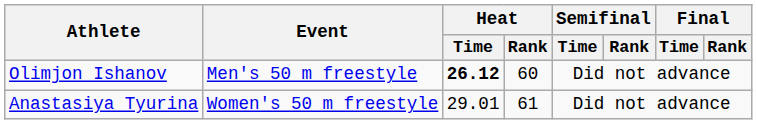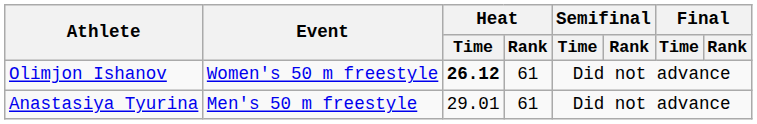 <table class=wikitable style="font-size:90%">
 <tr>
 <th rowspan="2">Athlete</th>
 <th rowspan="2">Event</th>
 <th colspan="2">Heat</th>
 <th colspan="2">Semifinal</th>
 <th colspan="2">Final</th>
 </tr>
 <tr style="font-size:95%">
 <th>Time</th>
 <th>Rank</th>
 <th>Time</th>
 <th>Rank</th>
 <th>Time</th>
 <th>Rank</th>
 </tr>
 <tr align=center>
 <td align=left><a href='#'>Olimjon Ishanov</a></td>
-<td align=left><a href='#'>Men's 50 m freestyle</a></td>
+<td align=left><a href='#'>Women's 50 m freestyle</a></td>
 <td><strong>26.12</strong></td>
-<td>60</td>
+<td>61</td>
 <td colspan="4">Did not advance</td>
 </tr>
 <tr align=center>
 <td align=left><a href='#'>Anastasiya Tyurina</a></td>
-<td align=left><a href='#'>Women's 50 m freestyle</a></td>
+<td align=left><a href='#'>Men's 50 m freestyle</a></td>
 <td>29.01</td>
 <td>61</td>
 <td colspan="4">Did not advance</td>
 </tr>
 </table>
